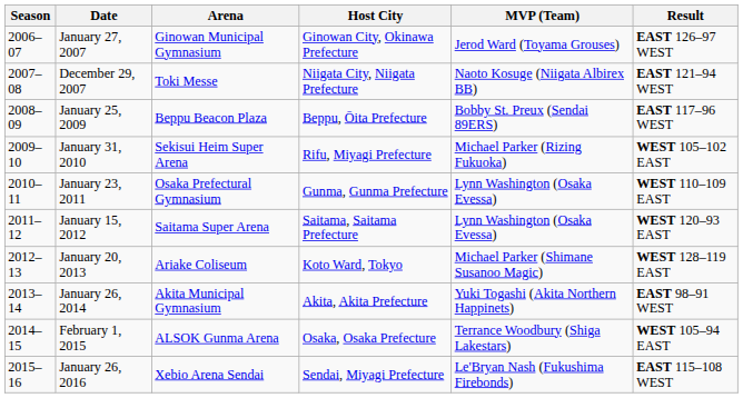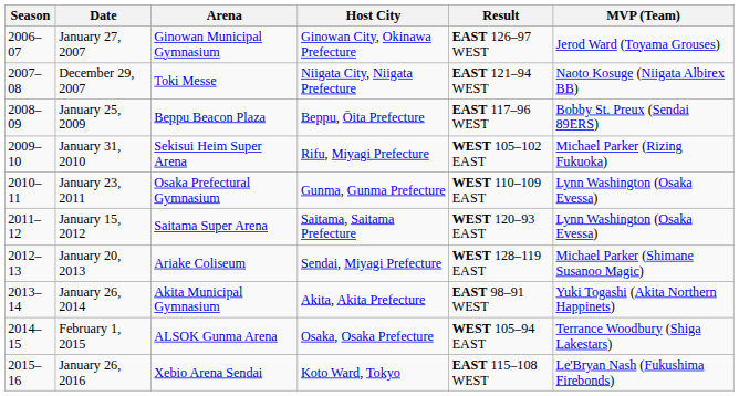 <table class=wikitable>
 <tr>
 <th>Season</th>
 <th>Date</th>
 <th>Arena</th>
 <th>Host City</th>
+<th>Result</th>
 <th>MVP (Team)</th>
-<th>Result</th>
 </tr>
 <tr>
 <td>2006–07</td>
 <td>January 27, 2007</td>
 <td><a href='#'>Ginowan Municipal Gymnasium</a></td>
 <td><a href='#'>Ginowan City</a>, <a href='#'>Okinawa Prefecture</a></td>
+<td><strong>EAST</strong> 126–97 WEST</td>
 <td><a href='#'>Jerod Ward</a> (<a href='#'>Toyama Grouses</a>)</td>
-<td><strong>EAST</strong> 126–97 WEST</td>
 </tr>
 <tr>
 <td>2007–08</td>
 <td>December 29, 2007</td>
 <td><a href='#'>Toki Messe</a></td>
 <td><a href='#'>Niigata City</a>, <a href='#'>Niigata Prefecture</a></td>
+<td><strong>EAST</strong> 121–94 WEST</td>
 <td><a href='#'>Naoto Kosuge</a> (<a href='#'>Niigata Albirex BB</a>)</td>
-<td><strong>EAST</strong> 121–94 WEST</td>
 </tr>
 <tr>
 <td>2008–09</td>
 <td>January 25, 2009</td>
 <td><a href='#'>Beppu Beacon Plaza</a></td>
 <td><a href='#'>Beppu</a>, <a href='#'>Ōita Prefecture</a></td>
+<td><strong>EAST</strong> 117–96 WEST</td>
 <td><a href='#'>Bobby St. Preux</a> (<a href='#'>Sendai 89ERS</a>)</td>
-<td><strong>EAST</strong> 117–96 WEST</td>
 </tr>
 <tr>
 <td>2009–10</td>
 <td>January 31, 2010</td>
 <td><a href='#'>Sekisui Heim Super Arena</a></td>
 <td><a href='#'>Rifu</a>, <a href='#'>Miyagi Prefecture</a></td>
+<td><strong>WEST</strong> 105–102 EAST</td>
 <td><a href='#'>Michael Parker</a> (<a href='#'>Rizing Fukuoka</a>)</td>
-<td><strong>WEST</strong> 105–102 EAST</td>
 </tr>
 <tr>
 <td>2010–11</td>
 <td>January 23, 2011</td>
 <td><a href='#'>Osaka Prefectural Gymnasium</a></td>
 <td><a href='#'>Gunma</a>, <a href='#'>Gunma Prefecture</a></td>
+<td><strong>WEST</strong> 110–109 EAST</td>
 <td><a href='#'>Lynn Washington</a> (<a href='#'>Osaka Evessa</a>)</td>
-<td><strong>WEST</strong> 110–109 EAST</td>
 </tr>
 <tr>
 <td>2011–12</td>
 <td>January 15, 2012</td>
 <td><a href='#'>Saitama Super Arena</a></td>
 <td><a href='#'>Saitama</a>, <a href='#'>Saitama Prefecture</a></td>
+<td><strong>WEST</strong> 120–93 EAST</td>
 <td><a href='#'>Lynn Washington</a> (<a href='#'>Osaka Evessa</a>)</td>
-<td><strong>WEST</strong> 120–93 EAST</td>
 </tr>
 <tr>
 <td>2012–13</td>
 <td>January 20, 2013</td>
 <td><a href='#'>Ariake Coliseum</a></td>
-<td><a href='#'>Koto Ward</a>, <a href='#'>Tokyo</a></td>
+<td><a href='#'>Sendai</a>, <a href='#'>Miyagi Prefecture</a></td>
+<td><strong>WEST</strong> 128–119 EAST</td>
 <td><a href='#'>Michael Parker</a> (<a href='#'>Shimane Susanoo Magic</a>)</td>
-<td><strong>WEST</strong> 128–119 EAST</td>
 </tr>
 <tr>
 <td>2013–14</td>
 <td>January 26, 2014</td>
 <td><a href='#'>Akita Municipal Gymnasium</a></td>
 <td><a href='#'>Akita</a>, <a href='#'>Akita Prefecture</a></td>
+<td><strong>EAST</strong> 98–91 WEST</td>
 <td><a href='#'>Yuki Togashi</a> (<a href='#'>Akita Northern Happinets</a>)</td>
-<td><strong>EAST</strong> 98–91 WEST</td>
 </tr>
 <tr>
 <td>2014–15</td>
 <td>February 1, 2015</td>
 <td><a href='#'>ALSOK Gunma Arena</a></td>
 <td><a href='#'>Osaka</a>, <a href='#'>Osaka Prefecture</a></td>
+<td><strong>WEST</strong> 105–94 EAST</td>
 <td><a href='#'>Terrance Woodbury</a> (<a href='#'>Shiga Lakestars</a>)</td>
-<td><strong>WEST</strong> 105–94 EAST</td>
 </tr>
 <tr>
 <td>2015–16</td>
 <td>January 26, 2016</td>
 <td><a href='#'>Xebio Arena Sendai</a></td>
-<td><a href='#'>Sendai</a>, <a href='#'>Miyagi Prefecture</a></td>
+<td><a href='#'>Koto Ward</a>, <a href='#'>Tokyo</a></td>
+<td><strong>EAST</strong> 115–108 WEST</td>
 <td><a href='#'>Le'Bryan Nash</a> (<a href='#'>Fukushima Firebonds</a>)</td>
-<td><strong>EAST</strong> 115–108 WEST</td>
 </tr>
 </table>
